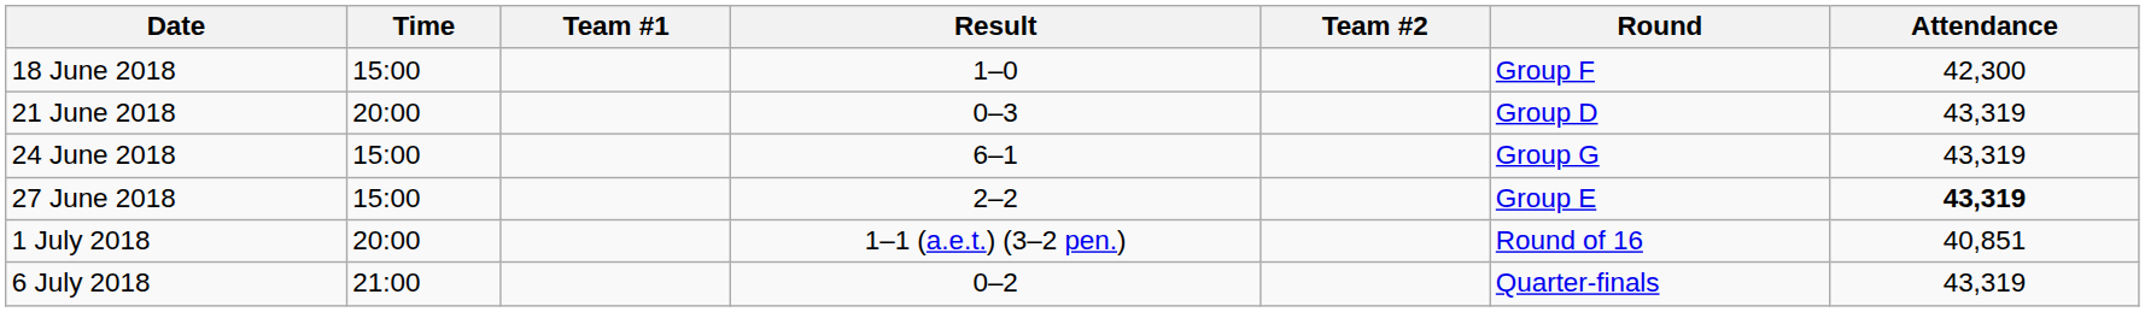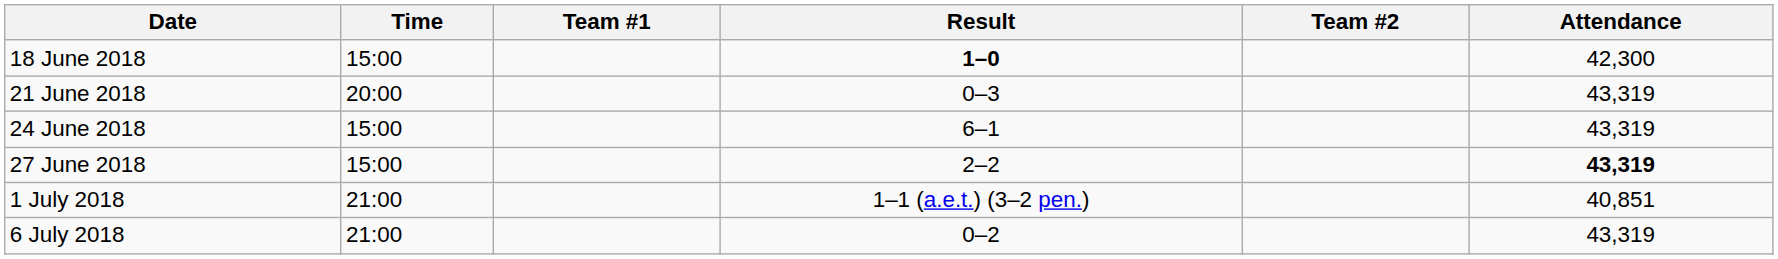 <table class="wikitable" style="text-align:left; width:100%;">
 <tr>
 <th>Date</th>
 <th>Time</th>
 <th>Team #1</th>
 <th>Result</th>
 <th>Team #2</th>
-<th>Round</th>
 <th>Attendance</th>
 </tr>
 <tr>
 <td>18 June 2018</td>
 <td>15:00</td>
 <td></td>
-<td style="text-align:center;">1–0</td>
+<td style="text-align:center;"><strong>1–0</strong></td>
 <td></td>
-<td><a href='#'>Group F</a></td>
 <td style="text-align:center;">42,300</td>
 </tr>
 <tr>
 <td>21 June 2018</td>
 <td>20:00</td>
 <td></td>
 <td style="text-align:center;">0–3</td>
 <td></td>
-<td><a href='#'>Group D</a></td>
 <td style="text-align:center;">43,319</td>
 </tr>
 <tr>
 <td>24 June 2018</td>
 <td>15:00</td>
 <td></td>
 <td style="text-align:center;">6–1</td>
 <td></td>
-<td><a href='#'>Group G</a></td>
 <td style="text-align:center;">43,319</td>
 </tr>
 <tr>
 <td>27 June 2018</td>
 <td>15:00</td>
 <td></td>
 <td style="text-align:center;">2–2</td>
 <td></td>
-<td><a href='#'>Group E</a></td>
 <td style="text-align:center;"><strong>43,319</strong></td>
 </tr>
 <tr>
 <td>1 July 2018</td>
-<td>20:00</td>
+<td>21:00</td>
 <td></td>
 <td style="text-align:center;">1–1 (<a href='#'>a.e.t.</a>) (3–2 <a href='#'>pen.</a>)</td>
 <td></td>
-<td><a href='#'>Round of 16</a></td>
 <td style="text-align:center;">40,851</td>
 </tr>
 <tr>
 <td>6 July 2018</td>
 <td>21:00</td>
 <td></td>
 <td style="text-align:center;">0–2</td>
 <td></td>
-<td><a href='#'>Quarter-finals</a></td>
 <td style="text-align:center;">43,319</td>
 </tr>
 </table>
